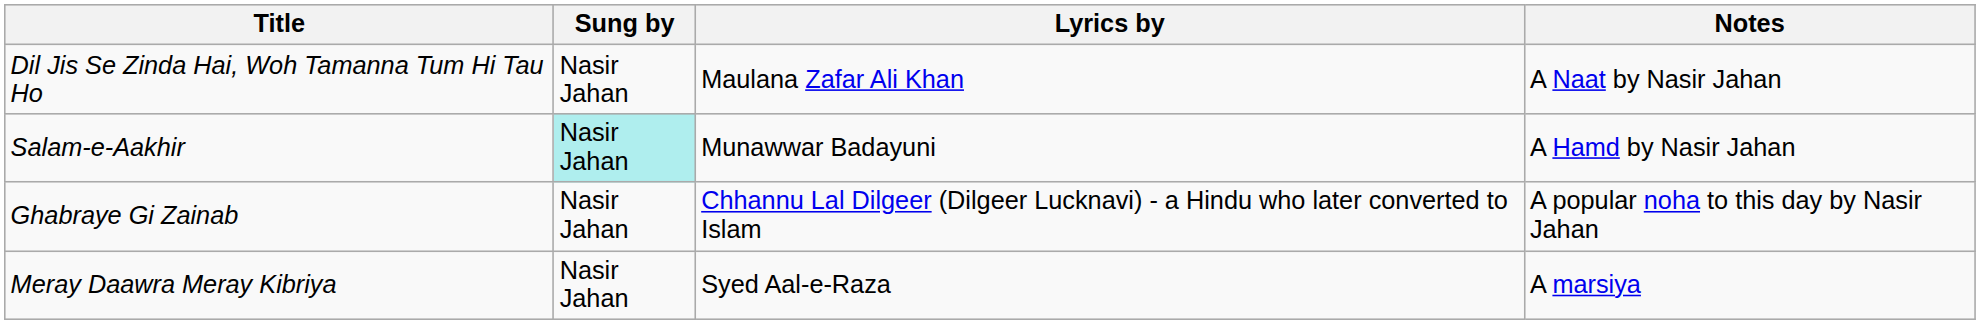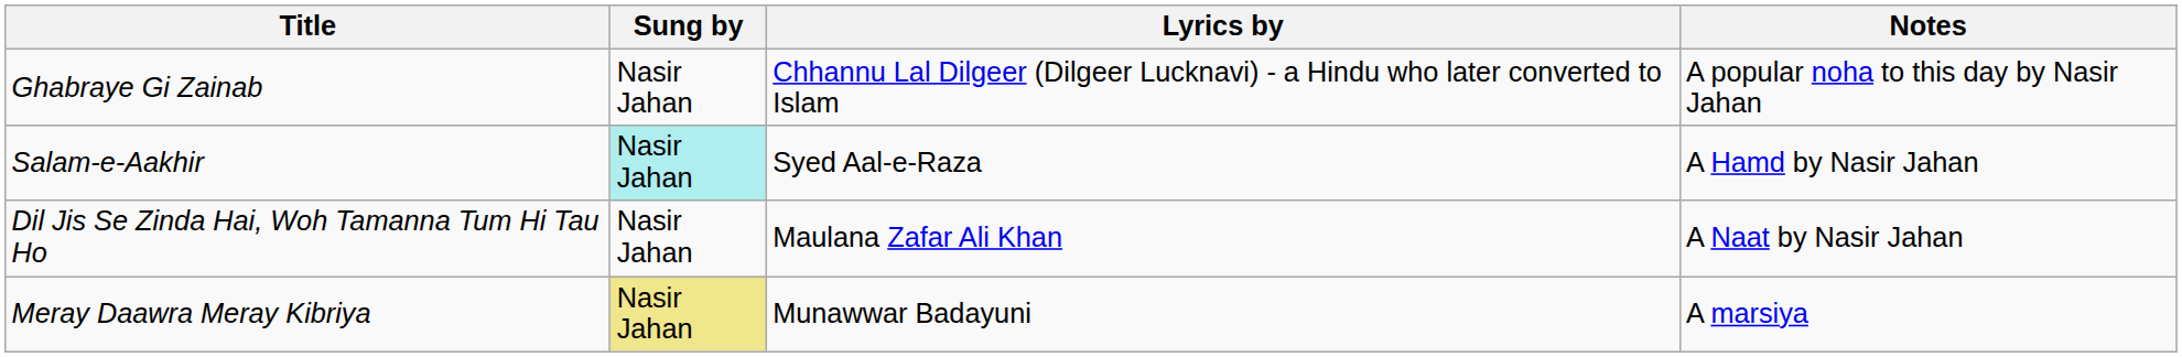 <table class = "wikitable">
 <tr>
 <th>Title</th>
 <th>Sung by</th>
 <th>Lyrics by</th>
 <th>Notes</th>
 </tr>
 <tr>
+<td><em>Ghabraye Gi Zainab</em></td>
+<td>Nasir Jahan</td>
+<td><a href='#'>Chhannu Lal Dilgeer</a> (Dilgeer Lucknavi) - a Hindu who later converted to Islam</td>
+<td>A popular <a href='#'>noha</a> to this day by Nasir Jahan</td>
+</tr>
+<tr>
+<td><em>Salam-e-Aakhir</em></td>
+<td style="background: paleturquoise;">Nasir Jahan</td>
+<td>Syed Aal-e-Raza</td>
+<td>A <a href='#'>Hamd</a> by Nasir Jahan</td>
+</tr>
+<tr>
 <td><em>Dil Jis Se Zinda Hai, Woh Tamanna Tum Hi Tau Ho</em></td>
 <td>Nasir Jahan</td>
 <td>Maulana <a href='#'>Zafar Ali Khan</a></td>
 <td>A <a href='#'>Naat</a> by Nasir Jahan</td>
 </tr>
 <tr>
-<td><em>Salam-e-Aakhir</em></td>
-<td style="background: paleturquoise;">Nasir Jahan</td>
+<td><em> Meray Daawra Meray Kibriya</em></td>
+<td style="background: khaki;">Nasir Jahan</td>
 <td>Munawwar Badayuni</td>
-<td>A <a href='#'>Hamd</a> by Nasir Jahan</td>
-</tr>
-<tr>
-<td><em>Ghabraye Gi Zainab</em></td>
-<td>Nasir Jahan</td>
-<td><a href='#'>Chhannu Lal Dilgeer</a> (Dilgeer Lucknavi) - a Hindu who later converted to Islam</td>
-<td>A popular <a href='#'>noha</a> to this day by Nasir Jahan</td>
-</tr>
-<tr>
-<td><em> Meray Daawra Meray Kibriya</em></td>
-<td>Nasir Jahan</td>
-<td>Syed Aal-e-Raza</td>
 <td>A <a href='#'>marsiya</a></td>
 </tr>
 </table>
